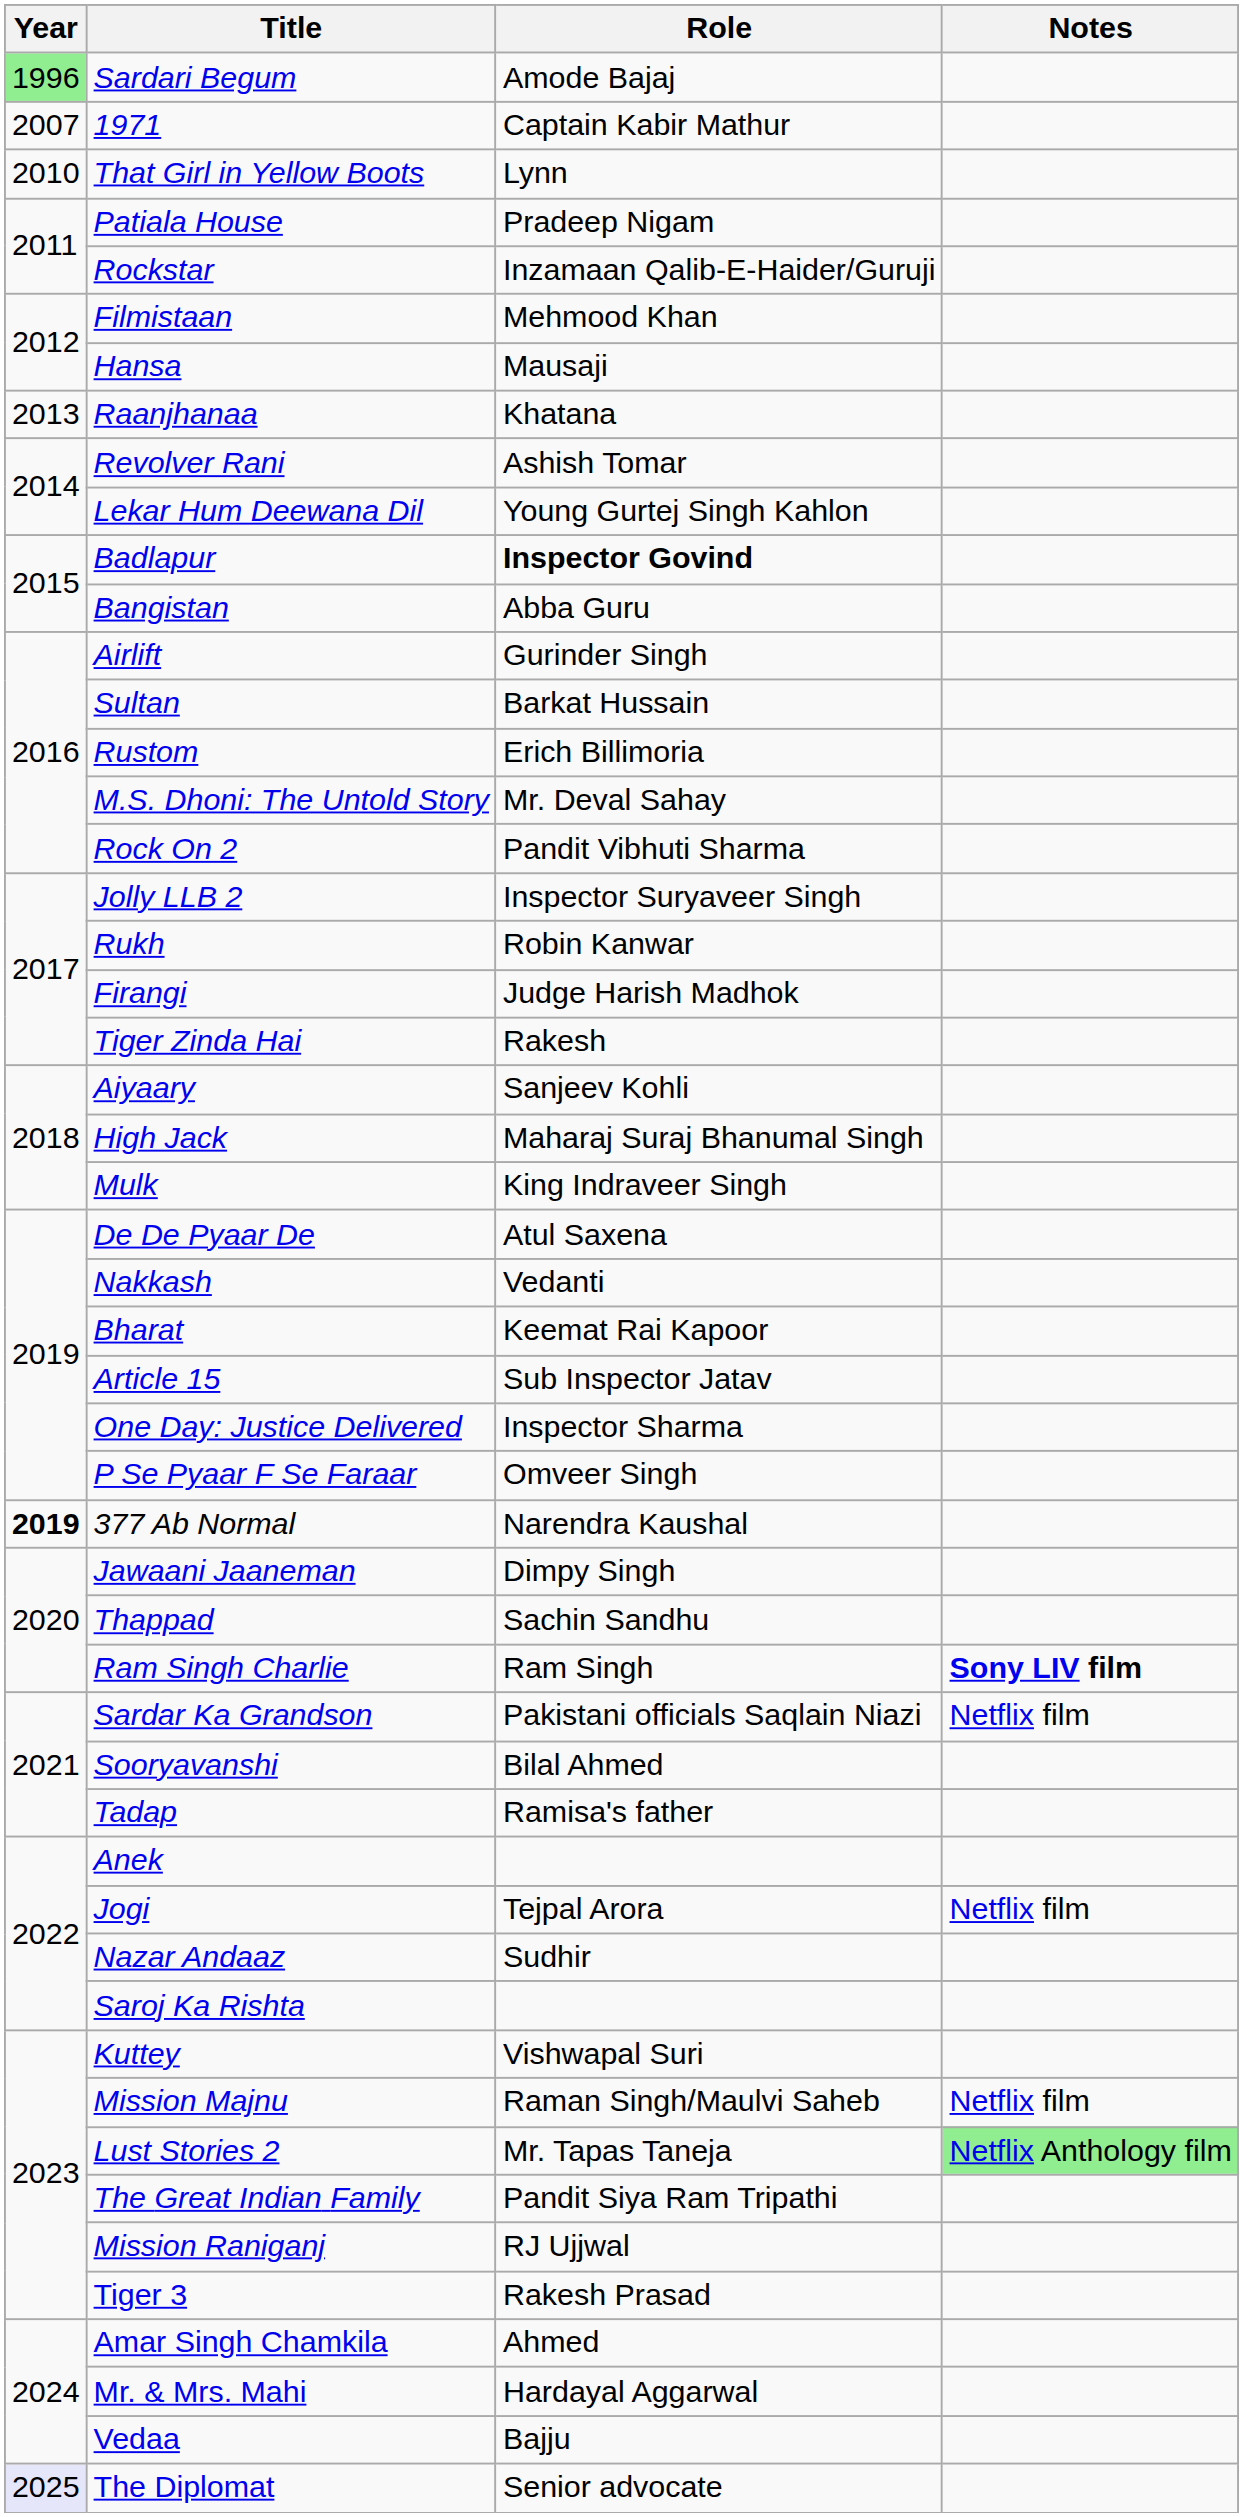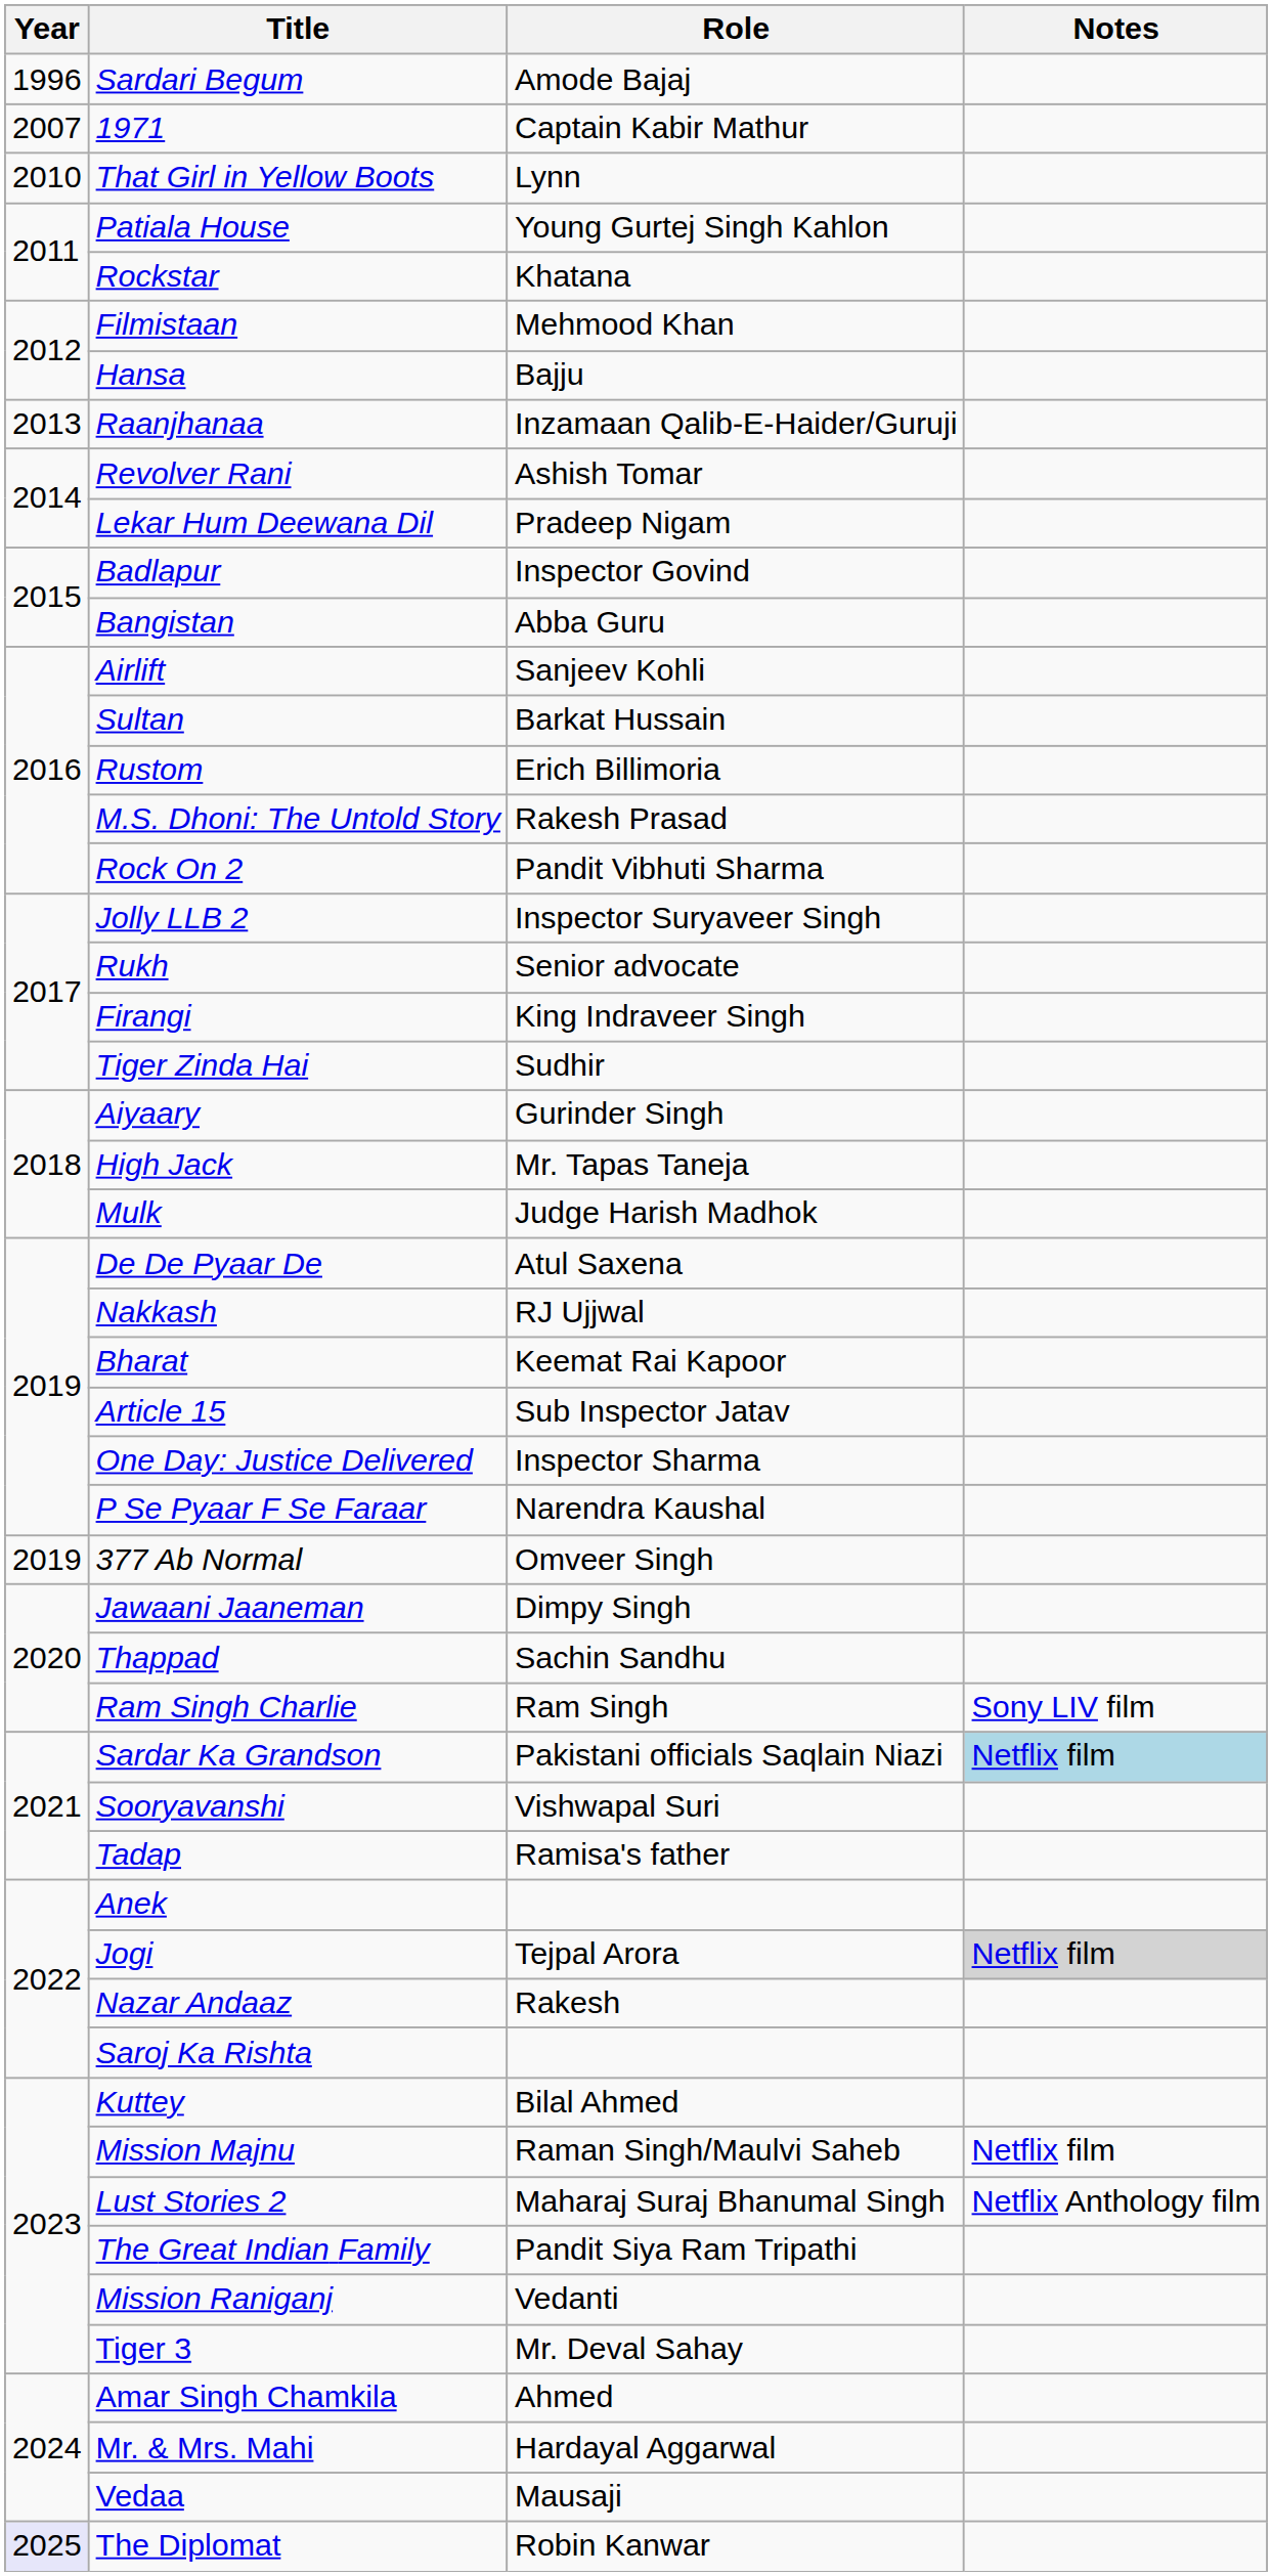 <table class="wikitable">
 <tr>
 <th>Year</th>
 <th>Title</th>
 <th>Role</th>
 <th>Notes</th>
 </tr>
 <tr>
-<td style="background: lightgreen;">1996</td>
+<td>1996</td>
 <td><em><a href='#'>Sardari Begum</a></em></td>
 <td>Amode Bajaj</td>
 <td></td>
 </tr>
 <tr>
 <td>2007</td>
 <td><em><a href='#'>1971</a></em></td>
 <td>Captain Kabir Mathur</td>
 <td></td>
 </tr>
 <tr>
 <td>2010</td>
 <td><em><a href='#'>That Girl in Yellow Boots</a></em></td>
 <td>Lynn</td>
 <td></td>
 </tr>
 <tr>
 <td rowspan="2">2011</td>
 <td><em><a href='#'>Patiala House</a></em></td>
-<td>Pradeep Nigam</td>
+<td>Young Gurtej Singh Kahlon</td>
 <td></td>
 </tr>
 <tr>
 <td><em><a href='#'>Rockstar</a></em></td>
-<td>Inzamaan Qalib-E-Haider/Guruji</td>
+<td>Khatana</td>
 <td></td>
 </tr>
 <tr>
 <td rowspan="2">2012</td>
 <td><em><a href='#'>Filmistaan</a></em></td>
 <td>Mehmood Khan</td>
 <td></td>
 </tr>
 <tr>
 <td><em><a href='#'>Hansa</a></em></td>
-<td>Mausaji</td>
+<td>Bajju</td>
 <td></td>
 </tr>
 <tr>
 <td>2013</td>
 <td><em><a href='#'>Raanjhanaa</a></em></td>
-<td>Khatana</td>
+<td>Inzamaan Qalib-E-Haider/Guruji</td>
 <td></td>
 </tr>
 <tr>
 <td rowspan="2">2014</td>
 <td><em><a href='#'>Revolver Rani</a></em></td>
 <td>Ashish Tomar</td>
 <td></td>
 </tr>
 <tr>
 <td><em><a href='#'>Lekar Hum Deewana Dil</a></em></td>
-<td>Young Gurtej Singh Kahlon</td>
+<td>Pradeep Nigam</td>
 <td></td>
 </tr>
 <tr>
 <td rowspan="2">2015</td>
 <td><em><a href='#'>Badlapur</a></em></td>
-<td><strong>Inspector Govind</strong></td>
+<td>Inspector Govind</td>
 <td></td>
 </tr>
 <tr>
 <td><em><a href='#'>Bangistan</a></em></td>
 <td>Abba Guru</td>
 <td></td>
 </tr>
 <tr>
 <td rowspan="5">2016</td>
 <td><em><a href='#'>Airlift</a></em></td>
-<td>Gurinder Singh</td>
+<td>Sanjeev Kohli</td>
 <td></td>
 </tr>
 <tr>
 <td><em><a href='#'>Sultan</a></em></td>
 <td>Barkat Hussain</td>
 <td></td>
 </tr>
 <tr>
 <td><em><a href='#'>Rustom</a></em></td>
 <td>Erich Billimoria</td>
 <td></td>
 </tr>
 <tr>
 <td><em><a href='#'>M.S. Dhoni: The Untold Story</a></em></td>
-<td>Mr. Deval Sahay</td>
+<td>Rakesh Prasad</td>
 <td></td>
 </tr>
 <tr>
 <td><em><a href='#'>Rock On 2</a></em></td>
 <td>Pandit Vibhuti Sharma</td>
 <td></td>
 </tr>
 <tr>
 <td rowspan="4">2017</td>
 <td><em><a href='#'>Jolly LLB 2</a></em></td>
 <td>Inspector Suryaveer Singh</td>
 <td></td>
 </tr>
 <tr>
 <td><em><a href='#'>Rukh</a></em></td>
-<td>Robin Kanwar</td>
+<td>Senior advocate</td>
 <td></td>
 </tr>
 <tr>
 <td><em><a href='#'>Firangi</a></em></td>
-<td>Judge Harish Madhok</td>
+<td>King Indraveer Singh</td>
 <td></td>
 </tr>
 <tr>
 <td><em><a href='#'>Tiger Zinda Hai</a></em></td>
-<td>Rakesh</td>
+<td>Sudhir</td>
 <td></td>
 </tr>
 <tr>
 <td rowspan="3">2018</td>
 <td><em><a href='#'>Aiyaary</a></em></td>
-<td>Sanjeev Kohli</td>
+<td>Gurinder Singh</td>
 <td></td>
 </tr>
 <tr>
 <td><em><a href='#'>High Jack</a></em></td>
-<td>Maharaj Suraj Bhanumal Singh</td>
+<td>Mr. Tapas Taneja</td>
 <td></td>
 </tr>
 <tr>
 <td><em><a href='#'>Mulk</a></em></td>
-<td>King Indraveer Singh</td>
+<td>Judge Harish Madhok</td>
 <td></td>
 </tr>
 <tr>
 <td rowspan="6">2019</td>
 <td><em><a href='#'>De De Pyaar De</a></em></td>
 <td>Atul Saxena</td>
 <td></td>
 </tr>
 <tr>
 <td><em><a href='#'>Nakkash</a></em></td>
-<td>Vedanti</td>
+<td>RJ Ujjwal</td>
 <td></td>
 </tr>
 <tr>
 <td><em><a href='#'>Bharat</a></em></td>
 <td>Keemat Rai Kapoor</td>
 <td></td>
 </tr>
 <tr>
 <td><em><a href='#'>Article 15</a></em></td>
 <td>Sub Inspector Jatav</td>
 <td></td>
 </tr>
 <tr>
 <td><em><a href='#'>One Day: Justice Delivered</a></em></td>
 <td>Inspector Sharma</td>
 <td></td>
 </tr>
 <tr>
 <td><em><a href='#'>P Se Pyaar F Se Faraar</a></em></td>
-<td>Omveer Singh</td>
+<td>Narendra Kaushal</td>
 <td></td>
 </tr>
 <tr>
-<td><strong>2019</strong></td>
+<td>2019</td>
 <td><em>377 Ab Normal</em></td>
-<td>Narendra Kaushal</td>
+<td>Omveer Singh</td>
 <td></td>
 </tr>
 <tr>
 <td rowspan="3">2020</td>
 <td><em><a href='#'>Jawaani Jaaneman</a></em></td>
 <td>Dimpy Singh</td>
 <td></td>
 </tr>
 <tr>
 <td><em><a href='#'>Thappad</a></em></td>
 <td>Sachin Sandhu</td>
 <td></td>
 </tr>
 <tr>
 <td><em><a href='#'>Ram Singh Charlie</a></em></td>
 <td>Ram Singh</td>
-<td><strong><a href='#'>Sony LIV</a> film</strong></td>
+<td><a href='#'>Sony LIV</a> film</td>
 </tr>
 <tr>
 <td rowspan="3">2021</td>
 <td><em><a href='#'>Sardar Ka Grandson</a></em></td>
 <td>Pakistani officials Saqlain Niazi</td>
-<td><a href='#'>Netflix</a> film</td>
+<td style="background: lightblue;"><a href='#'>Netflix</a> film</td>
 </tr>
 <tr>
 <td><em><a href='#'>Sooryavanshi</a></em></td>
-<td>Bilal Ahmed</td>
+<td>Vishwapal Suri</td>
 <td></td>
 </tr>
 <tr>
 <td><em><a href='#'>Tadap</a></em></td>
 <td>Ramisa's father</td>
 <td></td>
 </tr>
 <tr>
 <td rowspan="4">2022</td>
 <td><em><a href='#'>Anek</a></em></td>
 <td></td>
 <td></td>
 </tr>
 <tr>
 <td><em><a href='#'>Jogi</a></em></td>
 <td>Tejpal Arora</td>
-<td><a href='#'>Netflix</a> film</td>
+<td style="background: lightgrey;"><a href='#'>Netflix</a> film</td>
 </tr>
 <tr>
 <td><em><a href='#'>Nazar Andaaz</a></em></td>
-<td>Sudhir</td>
+<td>Rakesh</td>
 <td></td>
 </tr>
 <tr>
 <td><em><a href='#'>Saroj Ka Rishta</a></em></td>
 <td></td>
 <td></td>
 </tr>
 <tr>
 <td rowspan=6>2023</td>
 <td><em><a href='#'>Kuttey</a></em></td>
-<td>Vishwapal Suri</td>
+<td>Bilal Ahmed</td>
 <td></td>
 </tr>
 <tr>
 <td><em><a href='#'>Mission Majnu</a></em></td>
 <td>Raman Singh/Maulvi Saheb</td>
 <td><a href='#'>Netflix</a> film</td>
 </tr>
 <tr>
 <td><em><a href='#'>Lust Stories 2</a></em></td>
-<td>Mr. Tapas Taneja</td>
-<td style="background: lightgreen;"><a href='#'>Netflix</a> Anthology film</td>
+<td>Maharaj Suraj Bhanumal Singh</td>
+<td><a href='#'>Netflix</a> Anthology film</td>
 </tr>
 <tr>
 <td><a href='#'><em>The</em> <em>Great Indian</em> <em>Family</em></a></td>
 <td>Pandit Siya Ram Tripathi</td>
 <td></td>
 </tr>
 <tr>
 <td><em><a href='#'>Mission Raniganj</a></td>
-<td>RJ Ujjwal</td>
+<td>Vedanti</td>
 <td></td>
 </tr>
 <tr>
 <td></em><a href='#'>Tiger 3</a><em></td>
-<td>Rakesh Prasad</td>
+<td>Mr. Deval Sahay</td>
 <td></td>
 </tr>
 <tr>
 <td rowspan="3">2024</td>
 <td></em><a href='#'>Amar Singh Chamkila</a><em></td>
 <td>Ahmed</td>
 <td></td>
 </tr>
 <tr>
 <td></em><a href='#'>Mr. & Mrs. Mahi</a><em></td>
 <td>Hardayal Aggarwal</td>
 <td></td>
 </tr>
 <tr>
 <td></em><a href='#'>Vedaa</a><em></td>
-<td>Bajju</td>
+<td>Mausaji</td>
 <td></td>
 </tr>
 <tr>
 <td style="background: lavender;">2025</td>
 <td></em><a href='#'>The Diplomat</a><em></td>
-<td>Senior advocate</td>
+<td>Robin Kanwar</td>
 <td></td>
 </tr>
 </table>
